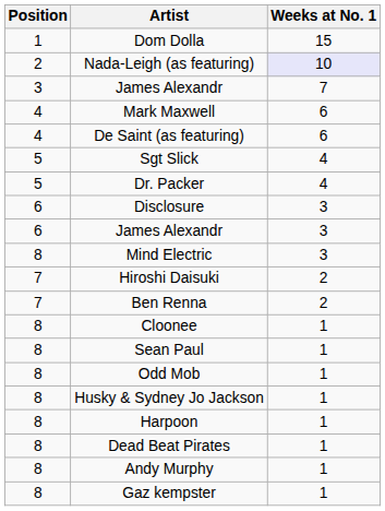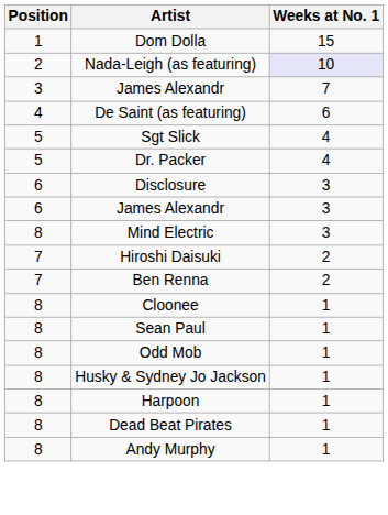 <table class="wikitable">
 <tr>
 <th style="text-align: center;">Position</th>
 <th style="text-align: center;">Artist</th>
 <th style="text-align: center;">Weeks at No. 1</th>
 </tr>
 <tr>
 <td style="text-align: center;">1</td>
 <td style="text-align: center;">Dom Dolla</td>
 <td style="text-align: center;">15</td>
 </tr>
 <tr>
 <td style="text-align: center;">2</td>
 <td style="text-align:center;">Nada-Leigh (as featuring)</td>
 <td style="background: lavender; text-align: center;">10</td>
 </tr>
 <tr>
 <td style="text-align: center;">3</td>
 <td style="text-align:center;">James Alexandr</td>
 <td style="text-align: center;">7</td>
-</tr>
-<tr>
-<td style="text-align: center;">4</td>
-<td style="text-align:center;">Mark Maxwell</td>
-<td style="text-align: center;">6</td>
 </tr>
 <tr>
 <td style="text-align: center;">4</td>
 <td style="text-align:center;">De Saint (as featuring)</td>
 <td style="text-align: center;">6</td>
 </tr>
 <tr>
 <td style="text-align: center;">5</td>
 <td style="text-align:center;">Sgt Slick</td>
 <td style="text-align: center;">4</td>
 </tr>
 <tr>
 <td style="text-align: center;">5</td>
 <td style="text-align:center;">Dr. Packer</td>
 <td style="text-align: center;">4</td>
 </tr>
 <tr>
 <td style="text-align: center;">6</td>
 <td style="text-align:center;">Disclosure</td>
 <td style="text-align: center;">3</td>
 </tr>
 <tr>
 <td style="text-align: center;">6</td>
 <td style="text-align:center;">James Alexandr</td>
 <td style="text-align: center;">3</td>
 </tr>
 <tr>
 <td style="text-align: center;">8</td>
 <td style="text-align:center;">Mind Electric</td>
 <td style="text-align: center;">3</td>
 </tr>
 <tr>
 <td style="text-align: center;">7</td>
 <td style="text-align:center;">Hiroshi Daisuki</td>
 <td style="text-align: center;">2</td>
 </tr>
 <tr>
 <td style="text-align: center;">7</td>
 <td style="text-align:center;">Ben Renna</td>
 <td style="text-align: center;">2</td>
 </tr>
 <tr>
 <td style="text-align: center;">8</td>
 <td style="text-align:center;">Cloonee</td>
 <td style="text-align: center;">1</td>
 </tr>
 <tr>
 <td style="text-align: center;">8</td>
 <td style="text-align:center;">Sean Paul</td>
 <td style="text-align: center;">1</td>
 </tr>
 <tr>
 <td style="text-align: center;">8</td>
 <td style="text-align:center;">Odd Mob</td>
 <td style="text-align: center;">1</td>
 </tr>
 <tr>
 <td style="text-align: center;">8</td>
 <td style="text-align:center;">Husky & Sydney Jo Jackson</td>
 <td style="text-align: center;">1</td>
 </tr>
 <tr>
 <td style="text-align: center;">8</td>
 <td style="text-align:center;">Harpoon</td>
 <td style="text-align: center;">1</td>
 </tr>
 <tr>
 <td style="text-align: center;">8</td>
 <td style="text-align:center;">Dead Beat Pirates</td>
 <td style="text-align: center;">1</td>
 </tr>
 <tr>
 <td style="text-align: center;">8</td>
 <td style="text-align:center;">Andy Murphy</td>
 <td style="text-align: center;">1</td>
 </tr>
-<tr>
-<td style="text-align: center;">8</td>
-<td style="text-align:center;">Gaz kempster</td>
-<td style="text-align: center;">1</td>
-</tr>
 </table>
